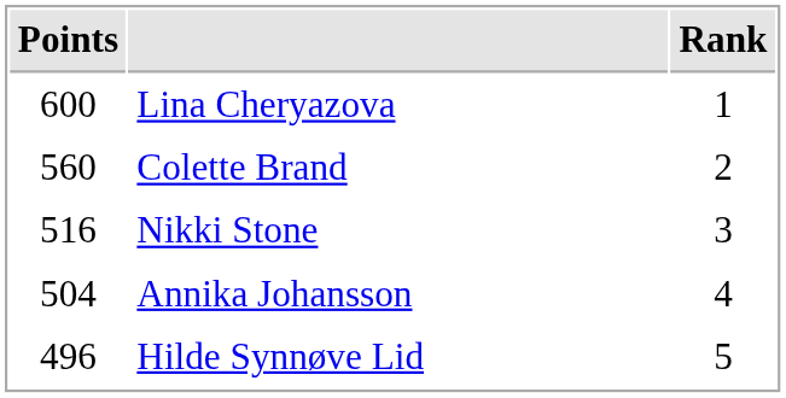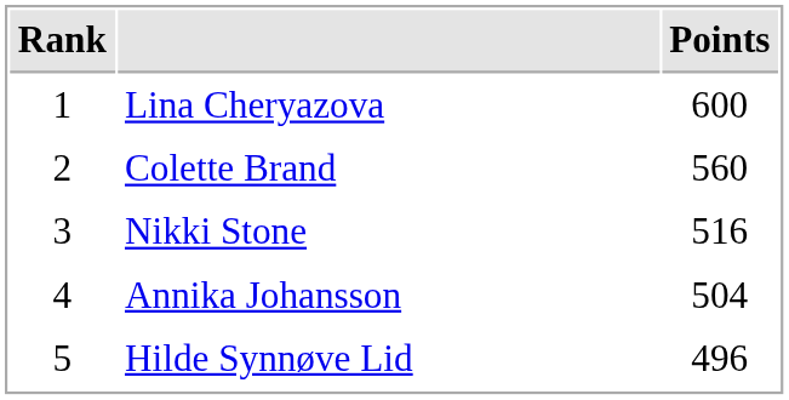 <table cellspacing="1" cellpadding="3" style="border:1px solid #AAAAAA;font-size:90%">
 <tr bgcolor="#E4E4E4">
+<th style="border-bottom:1px solid #AAAAAA" width=10>Rank</th>
+<th style="border-bottom:1px solid #AAAAAA" width=200></th>
 <th style="border-bottom:1px solid #AAAAAA" width=20>Points</th>
-<th style="border-bottom:1px solid #AAAAAA" width=200></th>
-<th style="border-bottom:1px solid #AAAAAA" width=10>Rank</th>
 </tr>
 <tr>
+<td align="center">1</td>
+<td> <a href='#'>Lina Cheryazova</a></td>
 <td align=center>600</td>
-<td> <a href='#'>Lina Cheryazova</a></td>
-<td align="center">1</td>
 </tr>
 <tr>
+<td align="center">2</td>
+<td> <a href='#'>Colette Brand</a></td>
 <td align=center>560</td>
-<td> <a href='#'>Colette Brand</a></td>
-<td align="center">2</td>
 </tr>
 <tr>
+<td align="center">3</td>
+<td> <a href='#'>Nikki Stone</a></td>
 <td align=center>516</td>
-<td> <a href='#'>Nikki Stone</a></td>
-<td align="center">3</td>
 </tr>
 <tr>
+<td align="center">4</td>
+<td> <a href='#'>Annika Johansson</a></td>
 <td align=center>504</td>
-<td> <a href='#'>Annika Johansson</a></td>
-<td align="center">4</td>
 </tr>
 <tr>
+<td align="center">5</td>
+<td> <a href='#'>Hilde Synnøve Lid</a></td>
 <td align=center>496</td>
-<td> <a href='#'>Hilde Synnøve Lid</a></td>
-<td align="center">5</td>
 </tr>
 </table>
